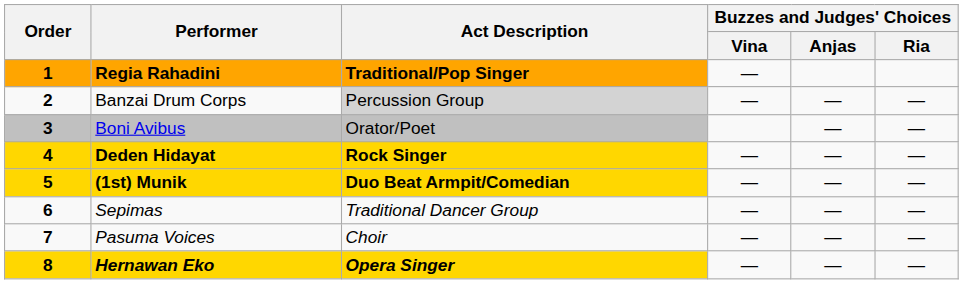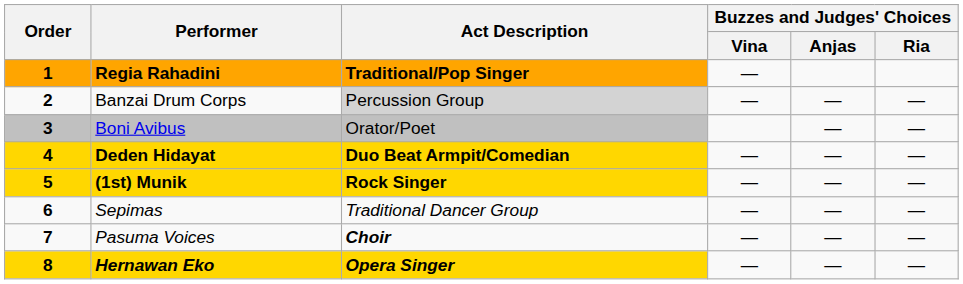 <table class="wikitable" style="width:100%;">
 <tr>
 <th rowspan=2>Order</th>
 <th rowspan=2>Performer</th>
 <th rowspan=2>Act Description</th>
 <th colspan=3>Buzzes and Judges' Choices</th>
 </tr>
 <tr>
 <th width="70">Vina</th>
 <th width="70">Anjas</th>
 <th width="70">Ria</th>
 </tr>
 <tr>
 <td style="background:orange;" align="center"><strong>1</strong></td>
 <td style="background:orange;"><strong>Regia Rahadini</strong></td>
 <td style="background:orange;"><strong>Traditional/Pop Singer</strong></td>
 <td align="center">—</td>
 <td style="text-align:center;"></td>
 <td style="text-align:center;"></td>
 </tr>
 <tr>
 <td align="center"><strong>2</strong></td>
 <td>Banzai Drum Corps</td>
 <td style="background: lightgrey;">Percussion Group</td>
 <td align="center">—</td>
 <td align="center">—</td>
 <td align="center">—</td>
 </tr>
 <tr>
 <td style="background:silver;" align="center"><strong>3</strong></td>
 <td style="background:silver;"><a href='#'>Boni Avibus</a></td>
 <td style="background:silver;">Orator/Poet</td>
 <td style="text-align:center;"></td>
 <td align="center">—</td>
 <td align="center">—</td>
 </tr>
 <tr>
 <th style="background:gold;">4</th>
 <td style="background:gold;"><strong>Deden Hidayat</strong></td>
-<td style="background:gold;"><strong>Rock Singer</strong></td>
+<td style="background:gold;"><strong>Duo Beat Armpit/Comedian</strong></td>
 <td align="center">—</td>
 <td align="center">—</td>
 <td align="center">—</td>
 </tr>
 <tr>
 <th style="background:gold;">5</th>
 <td style="background:gold;"><strong>(1st) Munik</strong></td>
-<td style="background:gold;"><strong>Duo Beat Armpit/Comedian</strong></td>
+<td style="background:gold;"><strong>Rock Singer</strong></td>
 <td align="center">—</td>
 <td align="center">—</td>
 <td align="center">—</td>
 </tr>
 <tr>
 <td align="center"><strong>6</strong></td>
 <td><em>Sepimas</em></td>
 <td><em>Traditional Dancer Group</em></td>
 <td align="center">—</td>
 <td align="center">—</td>
 <td align="center">—</td>
 </tr>
 <tr>
 <td align="center"><strong>7</strong></td>
 <td><em>Pasuma Voices</em></td>
-<td><em>Choir</em></td>
+<td><strong><em>Choir</em></strong></td>
 <td align="center">—</td>
 <td align="center">—</td>
 <td align="center">—</td>
 </tr>
 <tr>
 <th style="background:gold;">8</th>
 <td style="background:gold;"><strong><em>Hernawan Eko</em></strong></td>
 <td style="background:gold;"><strong><em>Opera Singer</em></strong></td>
 <td align="center">—</td>
 <td align="center">—</td>
 <td align="center">—</td>
 </tr>
 </table>
